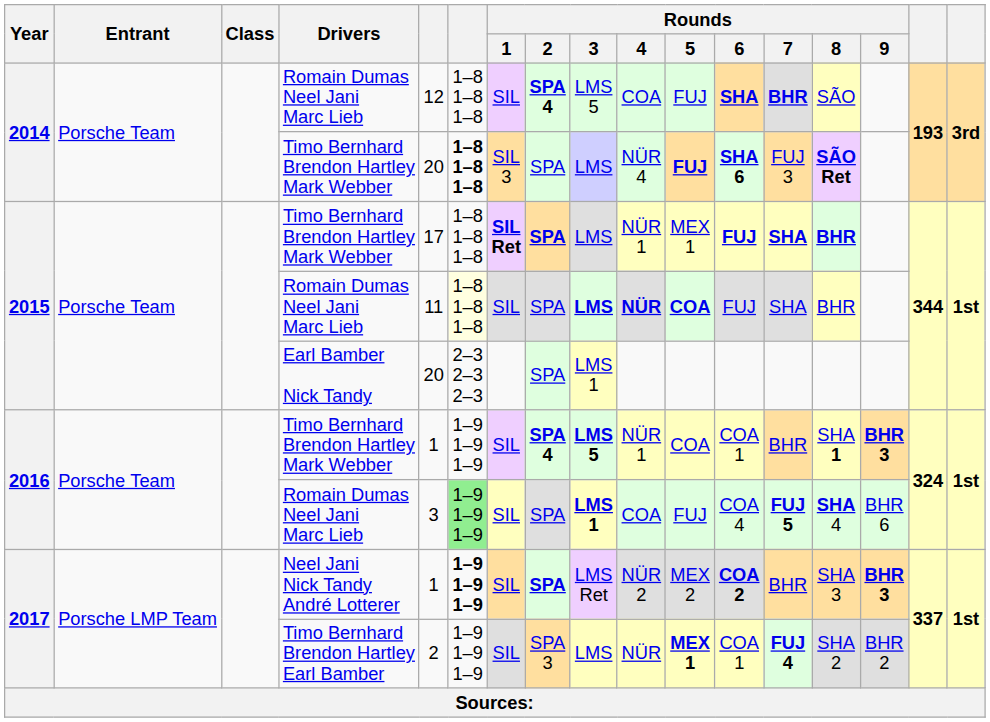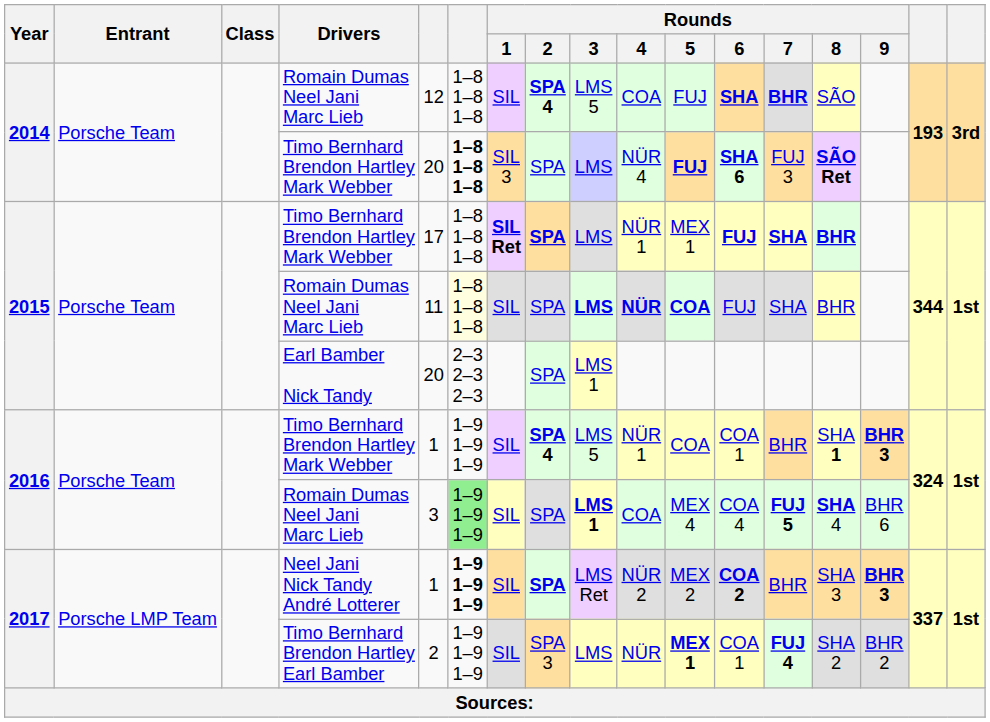 <table class="wikitable" style="text-align:center; font-size:90%">
 <tr>
 <th rowspan="2">Year</th>
 <th rowspan="2">Entrant</th>
 <th rowspan="2">Class</th>
 <th rowspan="2">Drivers</th>
 <th rowspan="2"></th>
 <th rowspan="2"></th>
 <th colspan="9">Rounds</th>
 <th rowspan="2" scope="col"></th>
 <th rowspan="2" scope="col"></th>
 </tr>
 <tr>
 <th scope="col">1</th>
 <th scope="col">2</th>
 <th scope="col">3</th>
 <th scope="col">4</th>
 <th scope="col">5</th>
 <th scope="col">6</th>
 <th scope="col">7</th>
 <th scope="col">8</th>
 <th scope="col">9</th>
 </tr>
 <tr>
 <th rowspan="2"><a href='#'>2014</a></th>
 <td rowspan="2" align="left" style="border-left:0px"><a href='#'>Porsche Team</a></td>
 <td rowspan="2"></td>
 <td align="left " style="border-left:0px"> <a href='#'>Romain&nbsp;Dumas</a><br> <a href='#'>Neel&nbsp;Jani</a><br> <a href='#'>Marc&nbsp;Lieb</a></td>
 <td>12</td>
 <td>1–8<br>1–8<br>1–8</td>
 <td style="background:#EFCFFF;"><a href='#'>SIL</a><br> </td>
 <td style="background:#DFFFDF;"><strong><a href='#'>SPA</a><br> 4</strong></td>
 <td style="background:#DFFFDF;"><a href='#'>LMS</a><br> 5</td>
 <td style="background:#DFFFDF;"><a href='#'>COA</a><br> </td>
 <td style="background:#DFFFDF;"><a href='#'>FUJ</a><br> </td>
 <td style="background:#FFDF9F;"><strong><a href='#'>SHA</a></strong><br> <strong></strong></td>
 <td style="background:#DFDFDF;"><strong><a href='#'>BHR</a></strong><br> <strong></strong></td>
 <td style="background:#FFFFBF;"><a href='#'>SÃO</a><br></td>
 <td></td>
 <td rowspan="2" style="background-color:#ffdf9f"><strong>193</strong></td>
 <td rowspan="2" style="background-color:#ffdf9f"><strong>3rd</strong></td>
 </tr>
 <tr>
 <td align="left " style="border-left:0px"> <a href='#'>Timo&nbsp;Bernhard</a><br> <a href='#'>Brendon&nbsp;Hartley</a><br> <a href='#'>Mark Webber</a></td>
 <td>20</td>
 <td><strong>1–8<br>1–8<br>1–8</strong></td>
 <td style="background:#FFDF9F;"><a href='#'>SIL</a><br> 3</td>
 <td style="background:#DFFFDF;"><a href='#'>SPA</a><br></td>
 <td style="background:#CFCFFF;"><a href='#'>LMS</a><br></td>
 <td style="background:#DFFFDF;"><a href='#'>NÜR</a><br> 4</td>
 <td style="background:#FFDF9F;"><strong><a href='#'>FUJ</a><br></strong></td>
 <td style="background:#DFFFDF;"><strong><a href='#'>SHA</a><br>6</strong></td>
 <td style="background:#FFDF9F;"><a href='#'>FUJ</a><br> 3</td>
 <td style="background:#EFCFFF;"><strong><a href='#'>SÃO</a></strong><br><strong>Ret</strong></td>
 <td></td>
 </tr>
 <tr>
 <th rowspan="3"><a href='#'>2015</a></th>
 <td rowspan="3" align="left" style="border-left:0px"><a href='#'>Porsche Team</a></td>
 <td rowspan="3"></td>
 <td align="left " style="border-left:0px"> <a href='#'>Timo Bernhard</a><br> <a href='#'>Brendon Hartley</a><br> <a href='#'>Mark Webber</a></td>
 <td>17</td>
 <td>1–8<br>1–8<br>1–8</td>
 <td style="background:#EFCFFF;"><strong><a href='#'>SIL</a></strong><br><strong>Ret</strong></td>
 <td style="background:#FFDF9F;"><strong><a href='#'>SPA</a></strong><br><strong></strong></td>
 <td style="background:#DFDFDF;"><a href='#'>LMS</a><br></td>
 <td style="background:#FFFFBF;"><a href='#'>NÜR</a><br> 1</td>
 <td style="background:#FFFFBF;"><a href='#'>MEX</a><br> 1</td>
 <td style="background:#FFFFBF;"><strong><a href='#'>FUJ</a></strong><br><strong></strong></td>
 <td style="background:#FFFFBF;"><strong><a href='#'>SHA</a></strong><br><strong></strong></td>
 <td style="background:#DFFFDF;"><strong><a href='#'>BHR</a></strong><br><strong></strong></td>
 <td></td>
 <td rowspan="3" style="background-color:#FFFFBF"><strong>344</strong></td>
 <td rowspan="3" style="background-color:#FFFFBF"><strong>1st</strong></td>
 </tr>
 <tr>
 <td align="left " style="border-left:0px"> <a href='#'>Romain Dumas</a><br> <a href='#'>Neel Jani</a><br> <a href='#'>Marc Lieb</a></td>
 <td>11</td>
 <td style="background: lightyellow;">1–8<br>1–8<br>1–8</td>
 <td style="background:#DFDFDF;"><a href='#'>SIL</a><br></td>
 <td style="background:#DFDFDF;"><a href='#'>SPA</a><br></td>
 <td style="background:#DFFFDF;"><strong><a href='#'>LMS</a></strong><br><strong></strong></td>
 <td style="background:#DFDFDF;"><strong><a href='#'>NÜR</a></strong><br> <strong></strong></td>
 <td style="background:#DFFFDF;"><strong><a href='#'>COA</a></strong><br> <strong></strong></td>
 <td style="background:#DFDFDF;"><a href='#'>FUJ</a> <br> </td>
 <td style="background:#DFDFDF;"><a href='#'>SHA</a><br> </td>
 <td style="background:#FFFFBF;"><a href='#'>BHR</a><br> </td>
 <td></td>
 </tr>
 <tr>
 <td align="left " style="border-left:0px"> <a href='#'>Earl Bamber</a><br> <br> <a href='#'>Nick Tandy</a></td>
 <td>20</td>
 <td>2–3<br>2–3<br>2–3</td>
 <td></td>
 <td style="background:#DFFFDF;"><a href='#'>SPA</a><br></td>
 <td style="background:#FFFFBF;"><a href='#'>LMS</a><br> 1</td>
 <td></td>
 <td></td>
 <td></td>
 <td></td>
 <td></td>
 <td></td>
 </tr>
 <tr>
 <th rowspan="2"><a href='#'>2016</a></th>
 <td rowspan="2" align="left" style="border-left:0px"><a href='#'>Porsche Team</a></td>
 <td rowspan="2"></td>
 <td align="left " style="border-left:0px"> <a href='#'>Timo Bernhard</a><br> <a href='#'>Brendon Hartley</a><br> <a href='#'>Mark Webber</a></td>
 <td>1</td>
 <td>1–9<br>1–9<br>1–9</td>
 <td style="background:#EFCFFF;"><a href='#'>SIL</a><br> </td>
 <td style="background:#DFFFDF;"><strong><a href='#'>SPA</a><br> 4</strong></td>
-<td style="background:#DFFFDF;"><strong><a href='#'>LMS</a><br> 5</strong></td>
+<td style="background:#DFFFDF;"><a href='#'>LMS</a><br> 5</td>
 <td style="background:#FFFFBF;"><a href='#'>NÜR</a><br> 1</td>
 <td style="background:#FFFFBF;"><a href='#'>COA</a><br></td>
 <td style="background:#FFFFBF;"><a href='#'>COA</a><br> 1</td>
 <td style="background:#FFDF9F;"><a href='#'>BHR</a><br></td>
 <td style="background:#FFFFBF;"><a href='#'>SHA</a><br> <strong>1</strong></td>
 <td style="background:#FFDF9F;"><strong><a href='#'>BHR</a><br> 3</strong></td>
 <td rowspan="2" style="background-color:#FFFFBF"><strong>324</strong></td>
 <td rowspan="2" style="background-color:#FFFFBF"><strong>1st</strong></td>
 </tr>
 <tr>
 <td align="left " style="border-left:0px"> <a href='#'>Romain Dumas</a><br> <a href='#'>Neel Jani</a><br> <a href='#'>Marc Lieb</a></td>
 <td>3</td>
 <td style="background: lightgreen;">1–9<br>1–9<br>1–9</td>
 <td style="background:#FFFFBF;"><a href='#'>SIL</a><br> </td>
 <td style="background:#DFDFDF;"><a href='#'>SPA</a><br></td>
 <td style="background:#FFFFBF;"><strong><a href='#'>LMS</a></strong><br> <strong>1</strong></td>
 <td style="background:#DFFFDF;"><a href='#'>COA</a><br></td>
-<td style="background:#DFFFDF;"><a href='#'>FUJ</a><br> </td>
+<td style="background:#DFFFDF;"><a href='#'>MEX</a><br> 4</td>
 <td style="background:#DFFFDF;"><a href='#'>COA</a><br> 4</td>
 <td style="background:#DFFFDF;"><strong><a href='#'>FUJ</a><br> 5</strong></td>
 <td style="background:#DFFFDF;"><strong><a href='#'>SHA</a></strong><br> 4</td>
 <td style="background:#DFFFDF;"><a href='#'>BHR</a><br> 6</td>
 </tr>
 <tr>
 <th rowspan="2"><a href='#'>2017</a></th>
 <td rowspan="2" align="left" style="border-left:0px"><a href='#'>Porsche LMP Team</a></td>
 <td rowspan="2"></td>
 <td align="left " style="border-left:0px"> <a href='#'>Neel Jani</a><br> <a href='#'>Nick Tandy</a><br> <a href='#'>André Lotterer</a></td>
 <td>1</td>
 <td><strong>1–9<br>1–9<br>1–9</strong></td>
 <td style="background:#FFDF9F;"><a href='#'>SIL</a><br></td>
 <td style="background:#DFFFDF;"><strong><a href='#'>SPA</a></strong><br><strong></strong></td>
 <td style="background:#EFCFFF;"><a href='#'>LMS</a><br> Ret</td>
 <td style="background:#DFDFDF;"><a href='#'>NÜR</a><br> 2</td>
 <td style="background:#DFDFDF;"><a href='#'>MEX</a><br> 2</td>
 <td style="background:#DFDFDF;"><strong><a href='#'>COA</a><br> 2</strong></td>
 <td style="background:#FFDF9F;"><a href='#'>BHR</a><br></td>
 <td style="background:#FFDF9F;"><a href='#'>SHA</a><br> 3</td>
 <td style="background:#FFDF9F;"><strong><a href='#'>BHR</a><br> 3</strong></td>
 <td rowspan="2" style="background-color:#FFFFBF"><strong>337</strong></td>
 <td rowspan="2" style="background-color:#FFFFBF"><strong>1st</strong></td>
 </tr>
 <tr>
 <td align="left " style="border-left:0px"> <a href='#'>Timo Bernhard</a><br> <a href='#'>Brendon Hartley</a><br> <a href='#'>Earl Bamber</a></td>
 <td>2</td>
 <td>1–9<br>1–9<br>1–9</td>
 <td style="background:#DFDFDF;"><a href='#'>SIL</a><br></td>
 <td style="background:#FFDF9F;"><a href='#'>SPA</a><br> 3</td>
 <td style="background:#FFFFBF;"><a href='#'>LMS</a><br></td>
 <td style="background:#FFFFBF;"><a href='#'>NÜR</a><br> </td>
 <td style="background:#FFFFBF;"><strong><a href='#'>MEX</a><br> 1</strong></td>
 <td style="background:#FFFFBF;"><a href='#'>COA</a><br> 1</td>
 <td style="background:#DFFFDF;"><strong><a href='#'>FUJ</a> <br> 4</strong></td>
 <td style="background:#DFDFDF;"><a href='#'>SHA</a><br> 2</td>
 <td style="background:#DFDFDF;"><a href='#'>BHR</a><br> 2</td>
 </tr>
 <tr>
 <th colspan="17">Sources:</th>
 </tr>
 </table>
